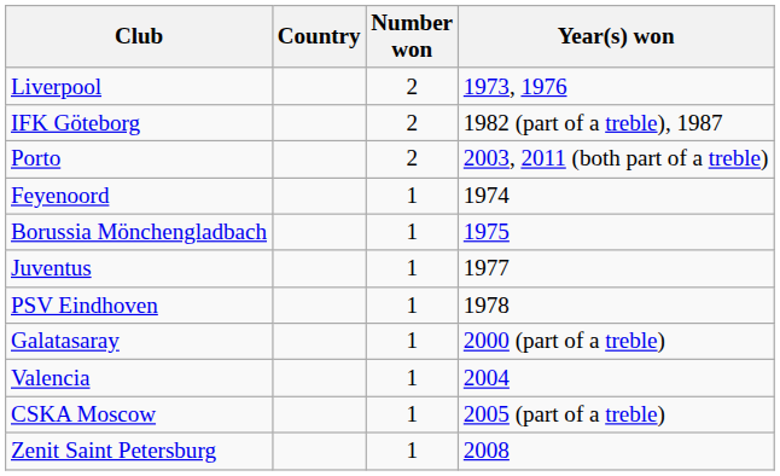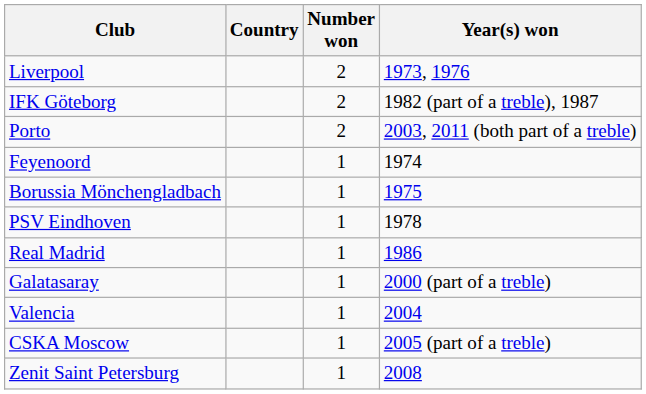 <table class="wikitable sortable">
 <tr>
 <th>Club</th>
 <th>Country</th>
 <th>Number<br>won</th>
 <th>Year(s) won</th>
 </tr>
 <tr>
 <td><a href='#'>Liverpool</a></td>
 <td></td>
 <td style="text-align:center">2</td>
 <td><a href='#'>1973</a>, <a href='#'>1976</a></td>
 </tr>
 <tr>
 <td><a href='#'>IFK Göteborg</a></td>
 <td></td>
 <td style="text-align:center">2</td>
 <td>1982 (part of a <a href='#'>treble</a>), 1987</td>
 </tr>
 <tr>
 <td><a href='#'>Porto</a></td>
 <td></td>
 <td style="text-align:center">2</td>
 <td><a href='#'>2003</a>, <a href='#'>2011</a> (both part of a <a href='#'>treble</a>)</td>
 </tr>
 <tr>
 <td><a href='#'>Feyenoord</a></td>
 <td></td>
 <td style="text-align:center">1</td>
 <td>1974</td>
 </tr>
 <tr>
 <td><a href='#'>Borussia Mönchengladbach</a></td>
 <td></td>
 <td style="text-align:center">1</td>
 <td><a href='#'>1975</a></td>
 </tr>
 <tr>
-<td><a href='#'>Juventus</a></td>
-<td></td>
-<td style="text-align:center">1</td>
-<td>1977</td>
-</tr>
-<tr>
 <td><a href='#'>PSV Eindhoven</a></td>
 <td></td>
 <td style="text-align:center">1</td>
 <td>1978</td>
+</tr>
+<tr>
+<td><a href='#'>Real Madrid</a></td>
+<td></td>
+<td style="text-align:center">1</td>
+<td><a href='#'>1986</a></td>
 </tr>
 <tr>
 <td><a href='#'>Galatasaray</a></td>
 <td></td>
 <td style="text-align:center">1</td>
 <td><a href='#'>2000</a> (part of a <a href='#'>treble</a>)</td>
 </tr>
 <tr>
 <td><a href='#'>Valencia</a></td>
 <td></td>
 <td style="text-align:center">1</td>
 <td><a href='#'>2004</a></td>
 </tr>
 <tr>
 <td><a href='#'>CSKA Moscow</a></td>
 <td></td>
 <td style="text-align:center">1</td>
 <td><a href='#'>2005</a> (part of a <a href='#'>treble</a>)</td>
 </tr>
 <tr>
 <td><a href='#'>Zenit Saint Petersburg</a></td>
 <td></td>
 <td style="text-align:center">1</td>
 <td><a href='#'>2008</a></td>
 </tr>
 </table>
